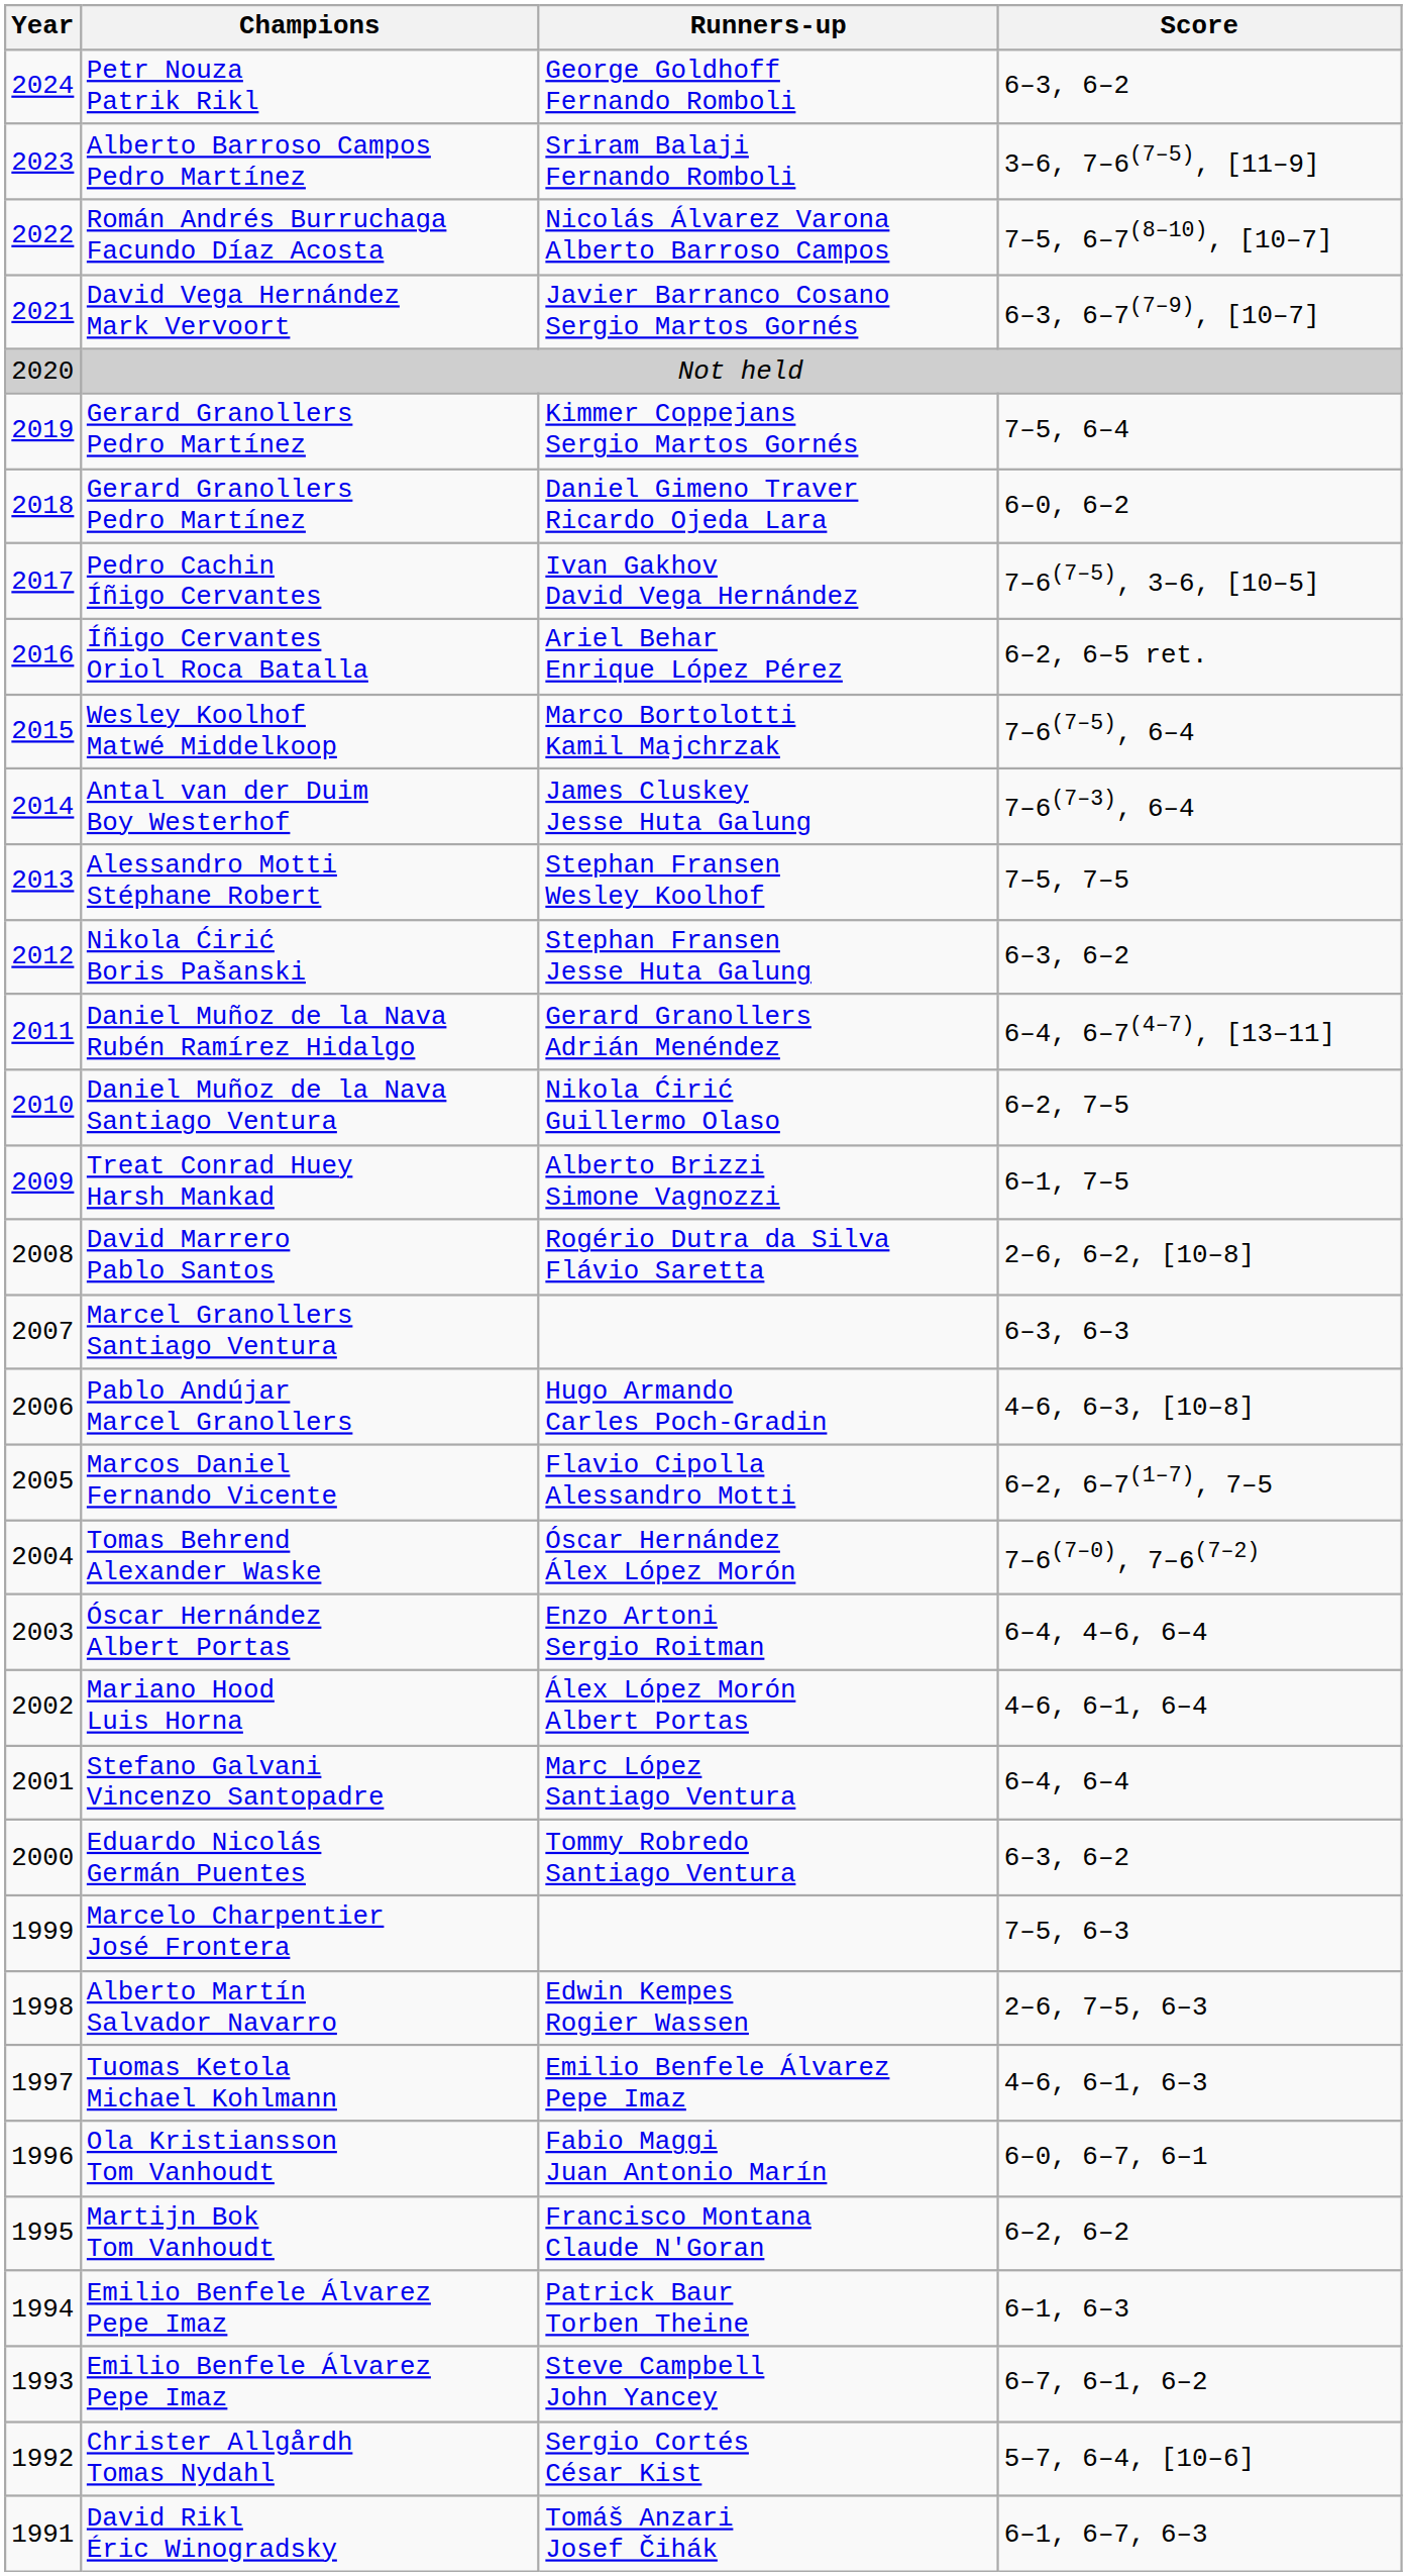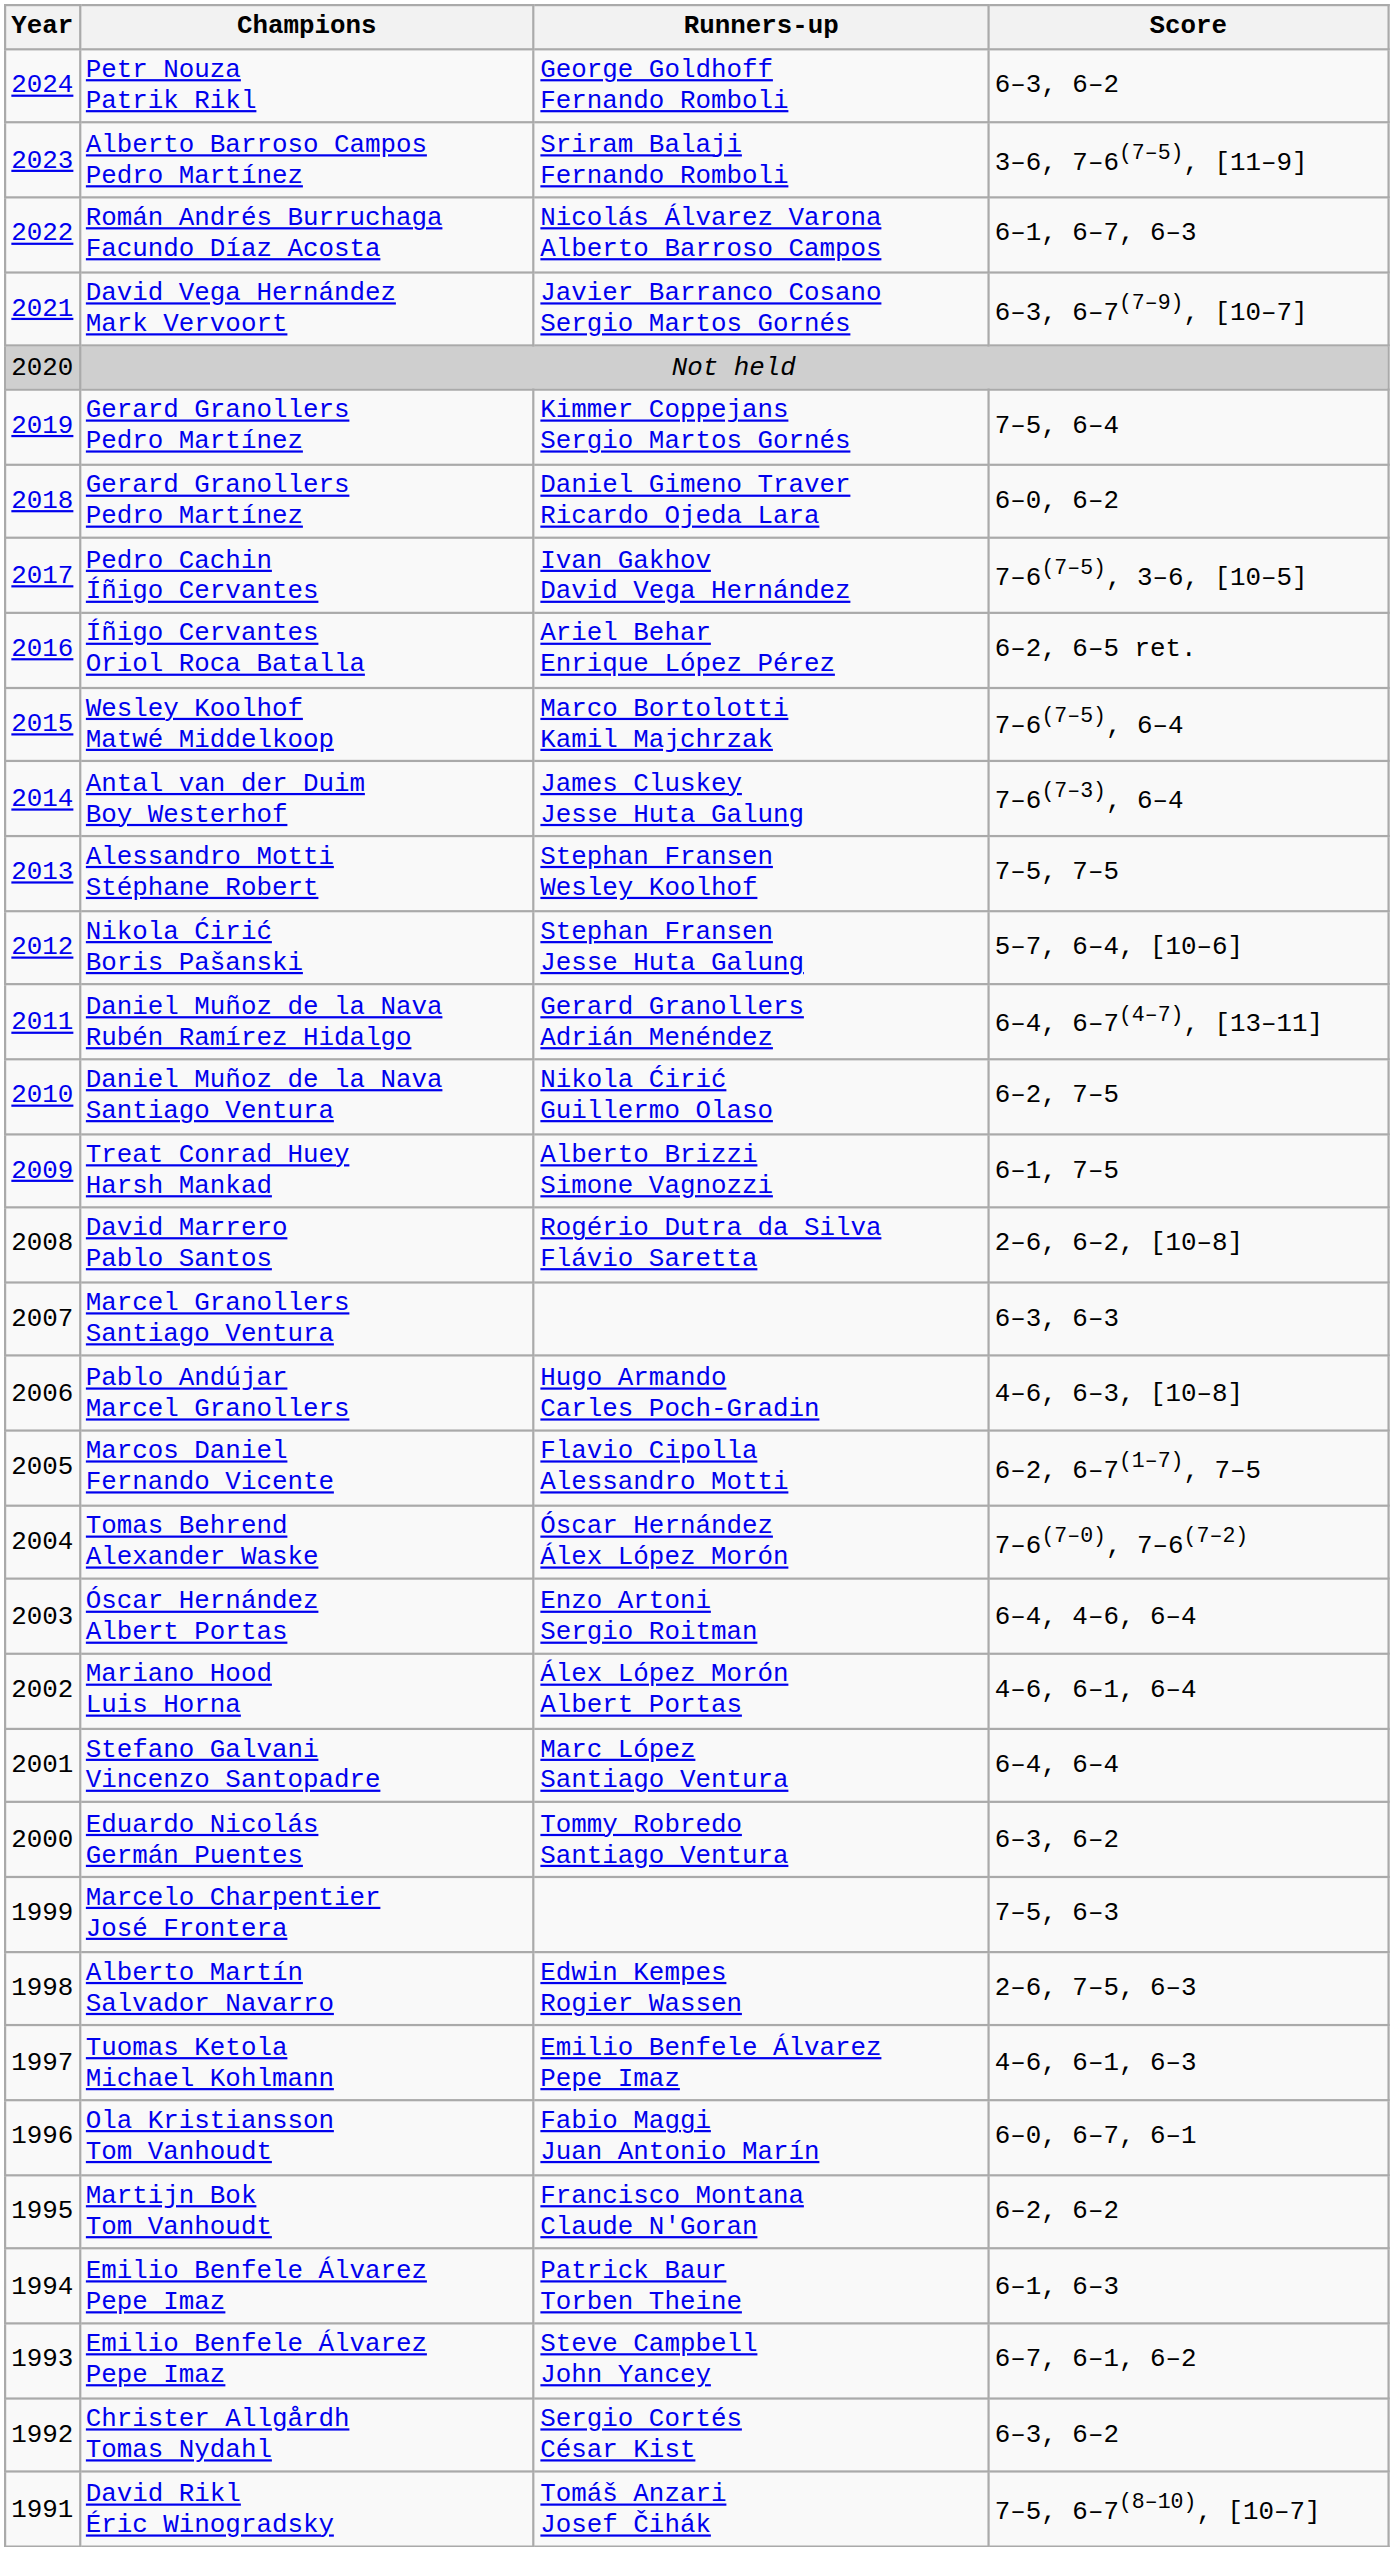 <table class="wikitable" style="font-size:90%">
 <tr>
 <th>Year</th>
 <th width="200">Champions</th>
 <th width="200">Runners-up</th>
 <th width="175">Score</th>
 </tr>
 <tr>
 <td><a href='#'>2024</a></td>
 <td> <a href='#'>Petr Nouza</a><br> <a href='#'>Patrik Rikl</a></td>
 <td> <a href='#'>George Goldhoff</a><br> <a href='#'>Fernando Romboli</a></td>
 <td>6–3, 6–2</td>
 </tr>
 <tr>
 <td><a href='#'>2023</a></td>
 <td> <a href='#'>Alberto Barroso Campos</a><br> <a href='#'>Pedro Martínez</a></td>
 <td> <a href='#'>Sriram Balaji</a><br> <a href='#'>Fernando Romboli</a></td>
 <td>3–6, 7–6<sup>(7–5)</sup>, [11–9]</td>
 </tr>
 <tr>
 <td><a href='#'>2022</a></td>
 <td> <a href='#'>Román Andrés Burruchaga</a><br> <a href='#'>Facundo Díaz Acosta</a></td>
 <td> <a href='#'>Nicolás Álvarez Varona</a><br> <a href='#'>Alberto Barroso Campos</a></td>
-<td>7–5, 6–7<sup>(8–10)</sup>, [10–7]</td>
+<td>6–1, 6–7, 6–3</td>
 </tr>
 <tr>
 <td><a href='#'>2021</a></td>
 <td> <a href='#'>David Vega Hernández</a><br> <a href='#'>Mark Vervoort</a></td>
 <td> <a href='#'>Javier Barranco Cosano</a><br> <a href='#'>Sergio Martos Gornés</a></td>
 <td>6–3, 6–7<sup>(7–9)</sup>, [10–7]</td>
 </tr>
 <tr>
 <td style="background:#cfcfcf">2020</td>
 <td colspan=3 align=center style="background:#cfcfcf"><em>Not held</em></td>
 </tr>
 <tr>
 <td><a href='#'>2019</a></td>
 <td> <a href='#'>Gerard Granollers</a><br> <a href='#'>Pedro Martínez</a></td>
 <td> <a href='#'>Kimmer Coppejans</a><br> <a href='#'>Sergio Martos Gornés</a></td>
 <td>7–5, 6–4</td>
 </tr>
 <tr>
 <td><a href='#'>2018</a></td>
 <td> <a href='#'>Gerard Granollers</a><br> <a href='#'>Pedro Martínez</a></td>
 <td> <a href='#'>Daniel Gimeno Traver</a><br> <a href='#'>Ricardo Ojeda Lara</a></td>
 <td>6–0, 6–2</td>
 </tr>
 <tr>
 <td><a href='#'>2017</a></td>
 <td> <a href='#'>Pedro Cachin</a><br> <a href='#'>Íñigo Cervantes</a></td>
 <td> <a href='#'>Ivan Gakhov</a><br> <a href='#'>David Vega Hernández</a></td>
 <td>7–6<sup>(7–5)</sup>, 3–6, [10–5]</td>
 </tr>
 <tr>
 <td><a href='#'>2016</a></td>
 <td> <a href='#'>Íñigo Cervantes</a><br> <a href='#'>Oriol Roca Batalla</a></td>
 <td> <a href='#'>Ariel Behar</a><br> <a href='#'>Enrique López Pérez</a></td>
 <td>6–2, 6–5 ret.</td>
 </tr>
 <tr>
 <td><a href='#'>2015</a></td>
 <td> <a href='#'>Wesley Koolhof</a><br> <a href='#'>Matwé Middelkoop</a></td>
 <td> <a href='#'>Marco Bortolotti</a><br> <a href='#'>Kamil Majchrzak</a></td>
 <td>7–6<sup>(7–5)</sup>, 6–4</td>
 </tr>
 <tr>
 <td><a href='#'>2014</a></td>
 <td> <a href='#'>Antal van der Duim</a><br> <a href='#'>Boy Westerhof</a></td>
 <td> <a href='#'>James Cluskey</a><br> <a href='#'>Jesse Huta Galung</a></td>
 <td>7–6<sup>(7–3)</sup>, 6–4</td>
 </tr>
 <tr>
 <td><a href='#'>2013</a></td>
 <td> <a href='#'>Alessandro Motti</a> <br>  <a href='#'>Stéphane Robert</a></td>
 <td> <a href='#'>Stephan Fransen</a> <br>  <a href='#'>Wesley Koolhof</a></td>
 <td>7–5, 7–5</td>
 </tr>
 <tr>
 <td><a href='#'>2012</a></td>
 <td> <a href='#'>Nikola Ćirić</a><br> <a href='#'>Boris Pašanski</a></td>
 <td> <a href='#'>Stephan Fransen</a><br> <a href='#'>Jesse Huta Galung</a></td>
-<td>6–3, 6–2</td>
+<td>5–7, 6–4, [10–6]</td>
 </tr>
 <tr>
 <td><a href='#'>2011</a></td>
 <td> <a href='#'>Daniel Muñoz de la Nava</a><br> <a href='#'>Rubén Ramírez Hidalgo</a></td>
 <td> <a href='#'>Gerard Granollers</a><br> <a href='#'>Adrián Menéndez</a></td>
 <td>6–4, 6–7<sup>(4–7)</sup>, [13–11]</td>
 </tr>
 <tr>
 <td><a href='#'>2010</a></td>
 <td> <a href='#'>Daniel Muñoz de la Nava</a><br> <a href='#'>Santiago Ventura</a></td>
 <td> <a href='#'>Nikola Ćirić</a><br> <a href='#'>Guillermo Olaso</a></td>
 <td>6–2, 7–5</td>
 </tr>
 <tr>
 <td><a href='#'>2009</a></td>
 <td> <a href='#'>Treat Conrad Huey</a><br> <a href='#'>Harsh Mankad</a></td>
 <td> <a href='#'>Alberto Brizzi</a><br> <a href='#'>Simone Vagnozzi</a></td>
 <td>6–1, 7–5</td>
 </tr>
 <tr>
 <td>2008</td>
 <td> <a href='#'>David Marrero</a><br> <a href='#'>Pablo Santos</a></td>
 <td> <a href='#'>Rogério Dutra da Silva</a><br> <a href='#'>Flávio Saretta</a></td>
 <td>2–6, 6–2, [10–8]</td>
 </tr>
 <tr>
 <td>2007</td>
 <td> <a href='#'>Marcel Granollers</a><br> <a href='#'>Santiago Ventura</a></td>
 <td></td>
 <td>6–3, 6–3</td>
 </tr>
 <tr>
 <td>2006</td>
 <td> <a href='#'>Pablo Andújar</a><br> <a href='#'>Marcel Granollers</a></td>
 <td> <a href='#'>Hugo Armando</a><br> <a href='#'>Carles Poch-Gradin</a></td>
 <td>4–6, 6–3, [10–8]</td>
 </tr>
 <tr>
 <td>2005</td>
 <td> <a href='#'>Marcos Daniel</a><br> <a href='#'>Fernando Vicente</a></td>
 <td> <a href='#'>Flavio Cipolla</a><br> <a href='#'>Alessandro Motti</a></td>
 <td>6–2, 6–7<sup>(1–7)</sup>, 7–5</td>
 </tr>
 <tr>
 <td>2004</td>
 <td> <a href='#'>Tomas Behrend</a><br> <a href='#'>Alexander Waske</a></td>
 <td> <a href='#'>Óscar Hernández</a><br> <a href='#'>Álex López Morón</a></td>
 <td>7–6<sup>(7–0)</sup>, 7–6<sup>(7–2)</sup></td>
 </tr>
 <tr>
 <td>2003</td>
 <td> <a href='#'>Óscar Hernández</a><br> <a href='#'>Albert Portas</a></td>
 <td> <a href='#'>Enzo Artoni</a><br> <a href='#'>Sergio Roitman</a></td>
 <td>6–4, 4–6, 6–4</td>
 </tr>
 <tr>
 <td>2002</td>
 <td> <a href='#'>Mariano Hood</a><br> <a href='#'>Luis Horna</a></td>
 <td> <a href='#'>Álex López Morón</a><br> <a href='#'>Albert Portas</a></td>
 <td>4–6, 6–1, 6–4</td>
 </tr>
 <tr>
 <td>2001</td>
 <td> <a href='#'>Stefano Galvani</a><br> <a href='#'>Vincenzo Santopadre</a></td>
 <td> <a href='#'>Marc López</a><br> <a href='#'>Santiago Ventura</a></td>
 <td>6–4, 6–4</td>
 </tr>
 <tr>
 <td>2000</td>
 <td> <a href='#'>Eduardo Nicolás</a><br> <a href='#'>Germán Puentes</a></td>
 <td> <a href='#'>Tommy Robredo</a><br> <a href='#'>Santiago Ventura</a></td>
 <td>6–3, 6–2</td>
 </tr>
 <tr>
 <td>1999</td>
 <td> <a href='#'>Marcelo Charpentier</a><br> <a href='#'>José Frontera</a></td>
 <td></td>
 <td>7–5, 6–3</td>
 </tr>
 <tr>
 <td>1998</td>
 <td> <a href='#'>Alberto Martín</a><br> <a href='#'>Salvador Navarro</a></td>
 <td> <a href='#'>Edwin Kempes</a><br> <a href='#'>Rogier Wassen</a></td>
 <td>2–6, 7–5, 6–3</td>
 </tr>
 <tr>
 <td>1997</td>
 <td> <a href='#'>Tuomas Ketola</a><br> <a href='#'>Michael Kohlmann</a></td>
 <td> <a href='#'>Emilio Benfele Álvarez</a><br> <a href='#'>Pepe Imaz</a></td>
 <td>4–6, 6–1, 6–3</td>
 </tr>
 <tr>
 <td>1996</td>
 <td> <a href='#'>Ola Kristiansson</a><br> <a href='#'>Tom Vanhoudt</a></td>
 <td> <a href='#'>Fabio Maggi</a><br> <a href='#'>Juan Antonio Marín</a></td>
 <td>6–0, 6–7, 6–1</td>
 </tr>
 <tr>
 <td>1995</td>
 <td> <a href='#'>Martijn Bok</a><br> <a href='#'>Tom Vanhoudt</a></td>
 <td> <a href='#'>Francisco Montana</a><br> <a href='#'>Claude N'Goran</a></td>
 <td>6–2, 6–2</td>
 </tr>
 <tr>
 <td>1994</td>
 <td> <a href='#'>Emilio Benfele Álvarez</a><br> <a href='#'>Pepe Imaz</a></td>
 <td> <a href='#'>Patrick Baur</a><br> <a href='#'>Torben Theine</a></td>
 <td>6–1, 6–3</td>
 </tr>
 <tr>
 <td>1993</td>
 <td> <a href='#'>Emilio Benfele Álvarez</a><br> <a href='#'>Pepe Imaz</a></td>
 <td> <a href='#'>Steve Campbell</a><br> <a href='#'>John Yancey</a></td>
 <td>6–7, 6–1, 6–2</td>
 </tr>
 <tr>
 <td>1992</td>
 <td> <a href='#'>Christer Allgårdh</a><br> <a href='#'>Tomas Nydahl</a></td>
 <td> <a href='#'>Sergio Cortés</a><br> <a href='#'>César Kist</a></td>
-<td>5–7, 6–4, [10–6]</td>
+<td>6–3, 6–2</td>
 </tr>
 <tr>
 <td>1991</td>
 <td> <a href='#'>David Rikl</a><br> <a href='#'>Éric Winogradsky</a></td>
 <td> <a href='#'>Tomáš Anzari</a><br> <a href='#'>Josef Čihák</a></td>
-<td>6–1, 6–7, 6–3</td>
+<td>7–5, 6–7<sup>(8–10)</sup>, [10–7]</td>
 </tr>
 </table>
